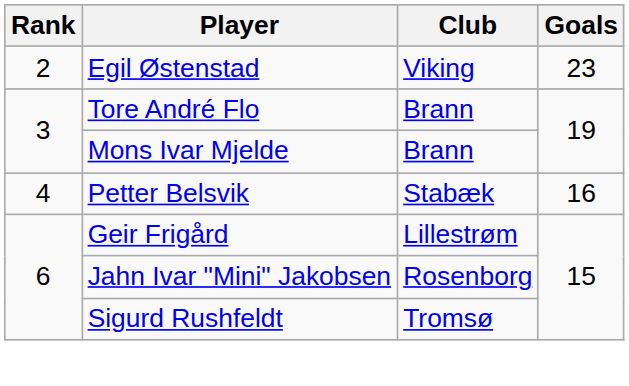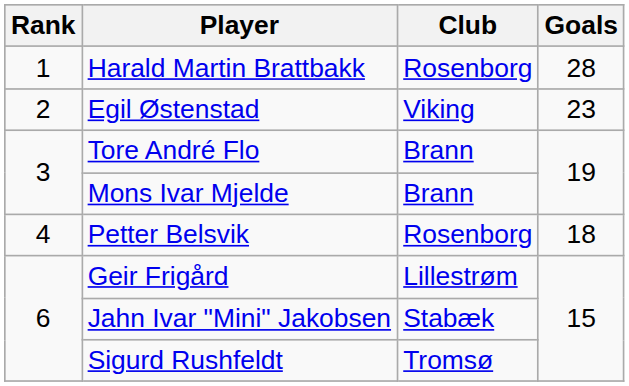 <table class="wikitable" style="text-align:center">
 <tr>
 <th>Rank</th>
 <th>Player</th>
 <th>Club</th>
 <th>Goals</th>
+</tr>
+<tr>
+<td>1</td>
+<td align="left"> <a href='#'>Harald Martin Brattbakk</a></td>
+<td align="left"><a href='#'>Rosenborg</a></td>
+<td>28</td>
 </tr>
 <tr>
 <td>2</td>
 <td align="left"> <a href='#'>Egil Østenstad</a></td>
 <td align="left"><a href='#'>Viking</a></td>
 <td>23</td>
 </tr>
 <tr>
 <td rowspan="2">3</td>
 <td align="left"> <a href='#'>Tore André Flo</a></td>
 <td align="left"><a href='#'>Brann</a></td>
 <td rowspan="2">19</td>
 </tr>
 <tr>
 <td align="left"> <a href='#'>Mons Ivar Mjelde</a></td>
 <td align="left"><a href='#'>Brann</a></td>
 </tr>
 <tr>
 <td>4</td>
 <td align="left"> <a href='#'>Petter Belsvik</a></td>
-<td align="left"><a href='#'>Stabæk</a></td>
-<td>16</td>
+<td align="left"><a href='#'>Rosenborg</a></td>
+<td>18</td>
 </tr>
 <tr>
 <td rowspan="3">6</td>
 <td align="left"> <a href='#'>Geir Frigård</a></td>
 <td align="left"><a href='#'>Lillestrøm</a></td>
 <td rowspan="3">15</td>
 </tr>
 <tr>
 <td align="left"> <a href='#'>Jahn Ivar "Mini" Jakobsen</a></td>
-<td align="left"><a href='#'>Rosenborg</a></td>
+<td align="left"><a href='#'>Stabæk</a></td>
 </tr>
 <tr>
 <td align="left"> <a href='#'>Sigurd Rushfeldt</a></td>
 <td align="left"><a href='#'>Tromsø</a></td>
 </tr>
 </table>
